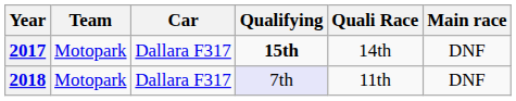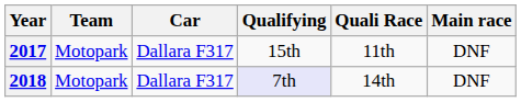 <table class="wikitable" style="text-align:center; font-size:90%">
 <tr>
 <th>Year</th>
 <th>Team</th>
 <th>Car</th>
 <th>Qualifying</th>
 <th>Quali Race</th>
 <th>Main race</th>
 </tr>
 <tr>
 <th><a href='#'>2017</a></th>
 <td align="left"> <a href='#'>Motopark</a></td>
 <td align="left"><a href='#'>Dallara F317</a></td>
-<td><strong>15th</strong></td>
-<td>14th</td>
+<td>15th</td>
+<td>11th</td>
 <td>DNF</td>
 </tr>
 <tr>
 <th><a href='#'>2018</a></th>
 <td align="left"> <a href='#'>Motopark</a></td>
 <td align="left"><a href='#'>Dallara F317</a></td>
 <td style="background: lavender;">7th</td>
-<td>11th</td>
+<td>14th</td>
 <td>DNF</td>
 </tr>
 </table>
